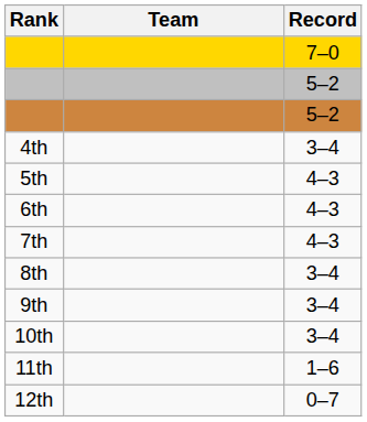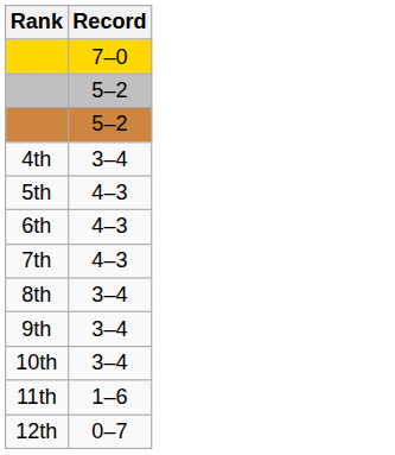 <table class=wikitable style="text-align:center;">
 <tr>
 <th>Rank</th>
-<th width=170>Team</th>
 <th>Record</th>
 </tr>
 <tr bgcolor=gold>
 <td></td>
-<td align=left></td>
 <td>7–0</td>
 </tr>
 <tr bgcolor=silver>
 <td></td>
-<td align=left></td>
 <td>5–2</td>
 </tr>
 <tr bgcolor=Peru>
 <td></td>
-<td align=left></td>
 <td>5–2</td>
 </tr>
 <tr>
 <td>4th</td>
-<td align=left></td>
 <td>3–4</td>
 </tr>
 <tr>
 <td>5th</td>
-<td align=left></td>
 <td>4–3</td>
 </tr>
 <tr>
 <td>6th</td>
-<td align=left></td>
 <td>4–3</td>
 </tr>
 <tr>
 <td>7th</td>
-<td align=left></td>
 <td>4–3</td>
 </tr>
 <tr>
 <td>8th</td>
-<td align=left></td>
 <td>3–4</td>
 </tr>
 <tr>
 <td>9th</td>
-<td align=left></td>
 <td>3–4</td>
 </tr>
 <tr>
 <td>10th</td>
-<td align=left></td>
 <td>3–4</td>
 </tr>
 <tr>
 <td>11th</td>
-<td align=left></td>
 <td>1–6</td>
 </tr>
 <tr>
 <td>12th</td>
-<td align=left></td>
 <td>0–7</td>
 </tr>
 </table>
